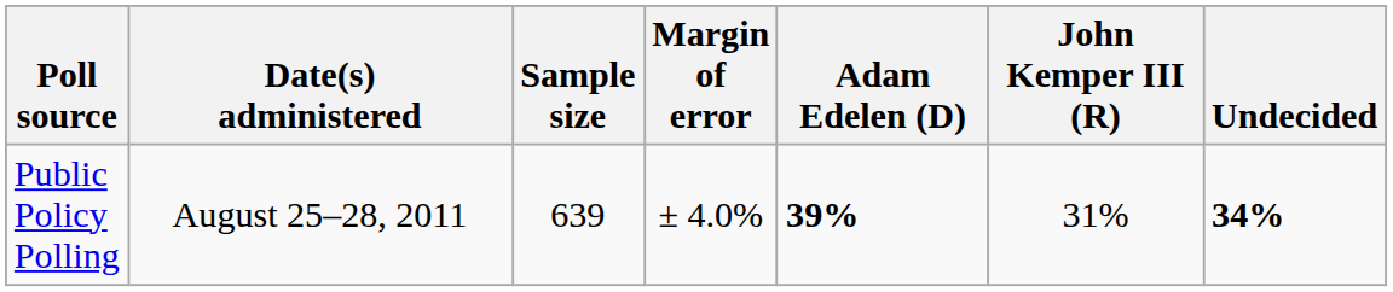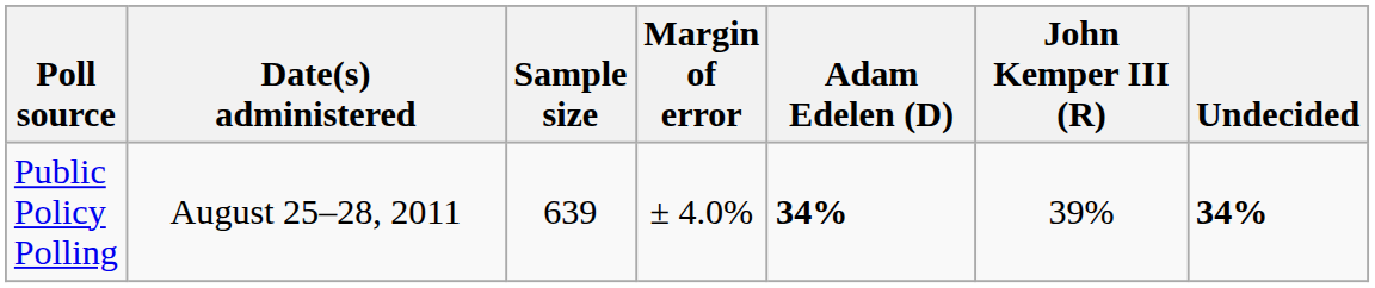 <table class="wikitable">
 <tr valign= bottom>
 <th>Poll source</th>
 <th style="width:190px;">Date(s)<br>administered</th>
 <th>Sample<br>size</th>
 <th>Margin of<br>error</th>
 <th style="width:100px;">Adam<br>Edelen (D)</th>
 <th style="width:100px;">John<br>Kemper III (R)</th>
 <th>Undecided</th>
 </tr>
 <tr>
 <td><a href='#'>Public Policy Polling</a></td>
 <td align=center>August 25–28, 2011</td>
 <td align=center>639</td>
 <td align=center>± 4.0%</td>
-<td><strong>39%</strong></td>
-<td align=center>31%</td>
+<td><strong>34%</strong></td>
+<td align=center>39%</td>
 <td><strong>34%</strong></td>
 </tr>
 </table>
